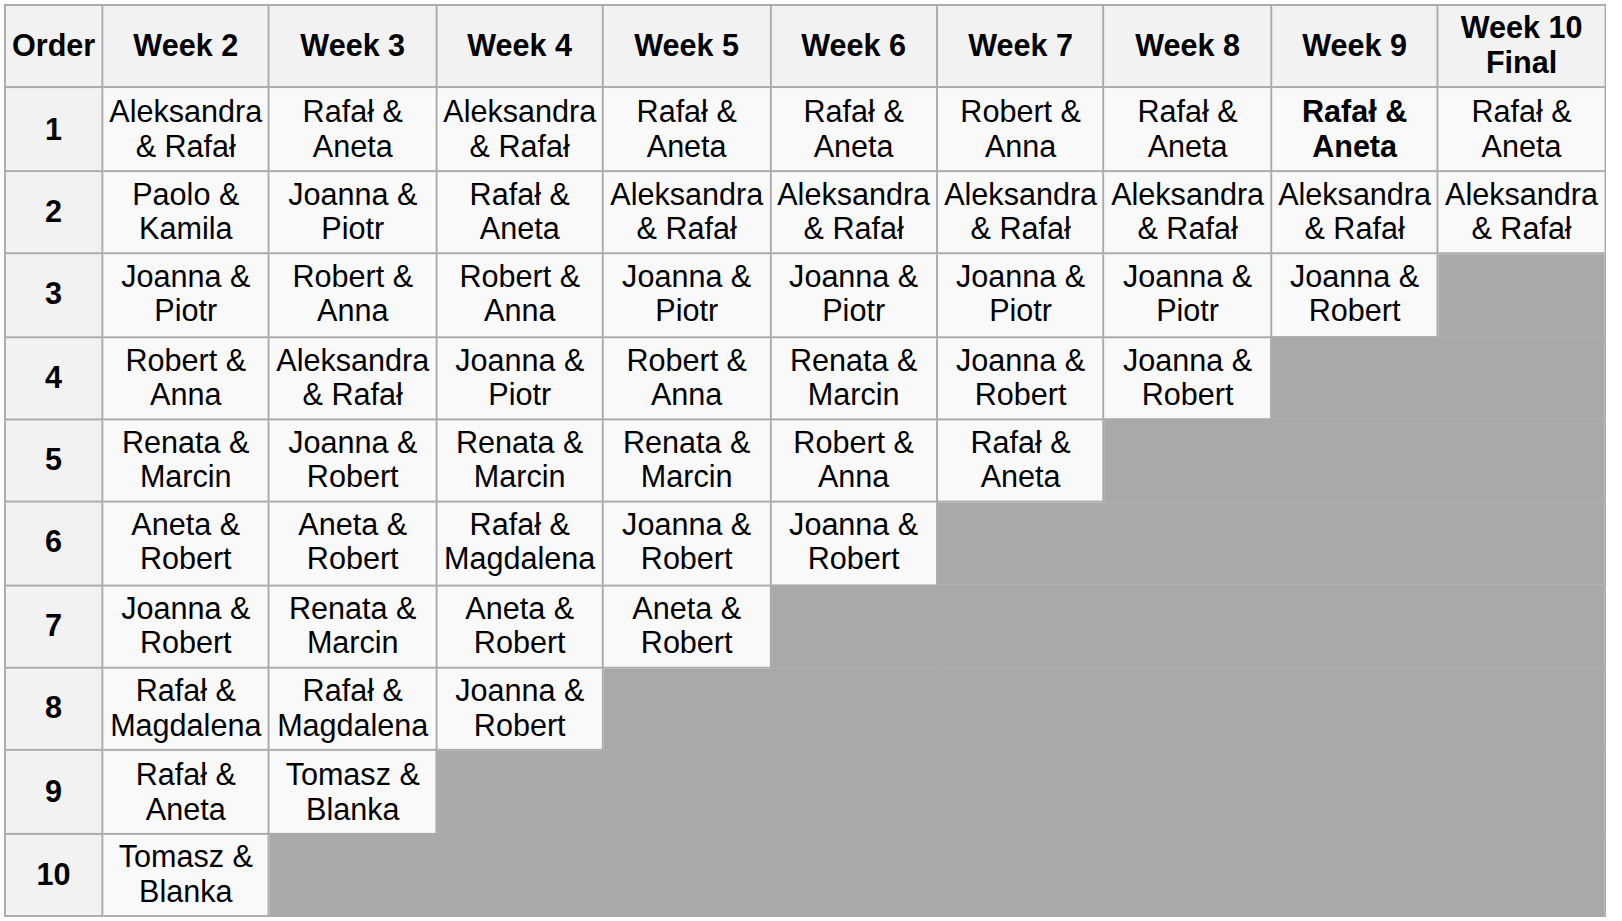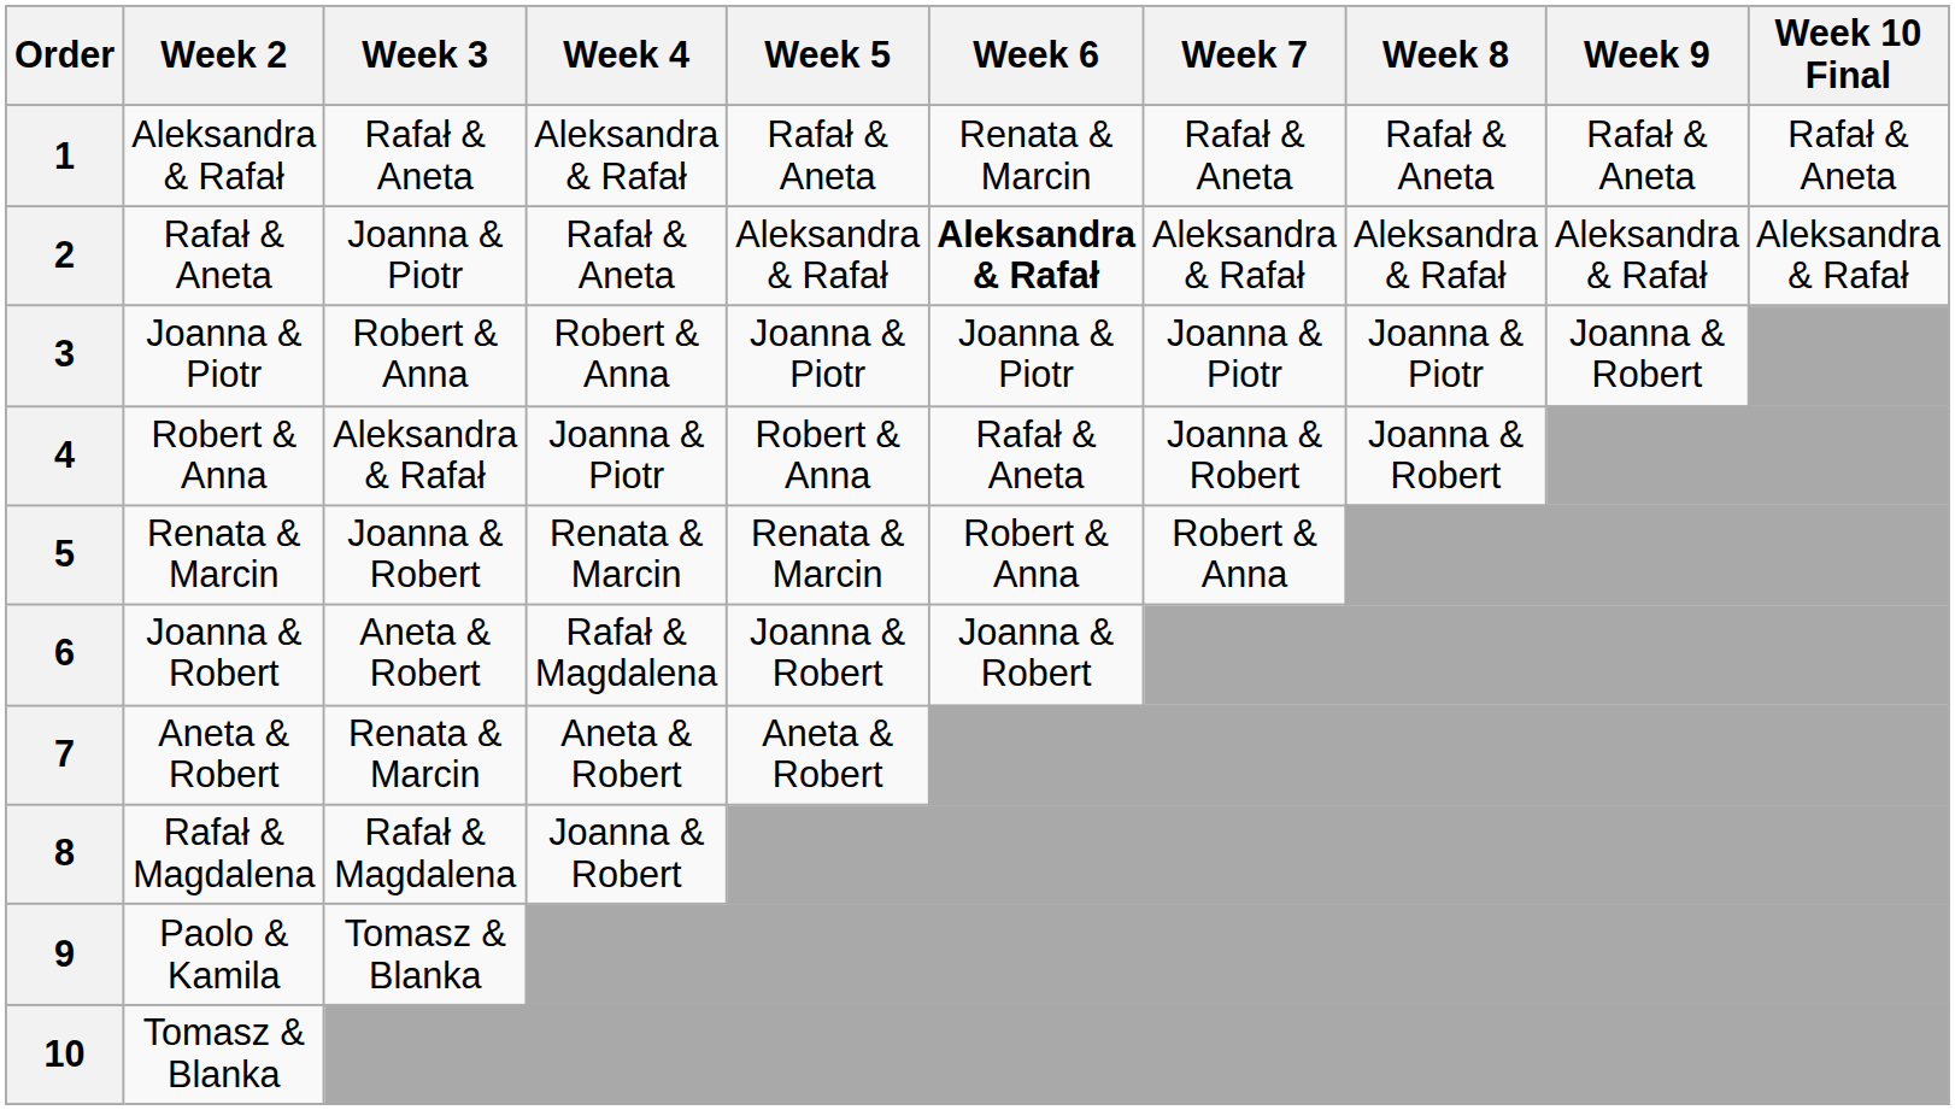 <table class="wikitable" style="text-align:center">
 <tr>
 <th>Order</th>
 <th>Week 2</th>
 <th>Week 3</th>
 <th>Week 4</th>
 <th>Week 5</th>
 <th>Week 6</th>
 <th>Week 7</th>
 <th>Week 8</th>
 <th>Week 9</th>
 <th>Week 10<br>Final</th>
 </tr>
 <tr>
 <th>1</th>
 <td>Aleksandra & Rafał</td>
 <td>Rafał & Aneta</td>
 <td>Aleksandra & Rafał</td>
 <td>Rafał & Aneta</td>
+<td>Renata & Marcin</td>
 <td>Rafał & Aneta</td>
-<td>Robert & Anna</td>
 <td>Rafał & Aneta</td>
-<td><strong>Rafał & Aneta</strong></td>
+<td>Rafał & Aneta</td>
 <td>Rafał & Aneta</td>
 </tr>
 <tr>
 <th>2</th>
-<td>Paolo & Kamila</td>
+<td>Rafał & Aneta</td>
 <td>Joanna & Piotr</td>
 <td>Rafał & Aneta</td>
 <td>Aleksandra & Rafał</td>
-<td>Aleksandra & Rafał</td>
+<td><strong>Aleksandra & Rafał</strong></td>
 <td>Aleksandra & Rafał</td>
 <td>Aleksandra & Rafał</td>
 <td>Aleksandra & Rafał</td>
 <td>Aleksandra & Rafał</td>
 </tr>
 <tr>
 <th>3</th>
 <td>Joanna & Piotr</td>
 <td>Robert & Anna</td>
 <td>Robert & Anna</td>
 <td>Joanna & Piotr</td>
 <td>Joanna & Piotr</td>
 <td>Joanna & Piotr</td>
 <td>Joanna & Piotr</td>
 <td>Joanna & Robert</td>
 <td style="background:darkgrey;"></td>
 </tr>
 <tr>
 <th>4</th>
 <td>Robert & Anna</td>
 <td>Aleksandra & Rafał</td>
 <td>Joanna & Piotr</td>
 <td>Robert & Anna</td>
-<td>Renata & Marcin</td>
+<td>Rafał & Aneta</td>
 <td>Joanna & Robert</td>
 <td>Joanna & Robert</td>
 <td style="background:darkgrey;" colspan="2"></td>
 </tr>
 <tr>
 <th>5</th>
 <td>Renata & Marcin</td>
 <td>Joanna & Robert</td>
 <td>Renata & Marcin</td>
 <td>Renata & Marcin</td>
 <td>Robert & Anna</td>
-<td>Rafał & Aneta</td>
+<td>Robert & Anna</td>
 <td style="background:darkgrey;" colspan="3"></td>
 </tr>
 <tr>
 <th>6</th>
-<td>Aneta & Robert</td>
+<td>Joanna & Robert</td>
 <td>Aneta & Robert</td>
 <td>Rafał & Magdalena</td>
 <td>Joanna & Robert</td>
 <td>Joanna & Robert</td>
 <td style="background:darkgrey;" colspan="4"></td>
 </tr>
 <tr>
 <th>7</th>
-<td>Joanna & Robert</td>
+<td>Aneta & Robert</td>
 <td>Renata & Marcin</td>
 <td>Aneta & Robert</td>
 <td>Aneta & Robert</td>
 <td style="background:darkgrey;" colspan="5"></td>
 </tr>
 <tr>
 <th>8</th>
 <td>Rafał & Magdalena</td>
 <td>Rafał & Magdalena</td>
 <td>Joanna & Robert</td>
 <td style="background:darkgrey;" colspan="6"></td>
 </tr>
 <tr>
 <th>9</th>
-<td>Rafał & Aneta</td>
+<td>Paolo & Kamila</td>
 <td>Tomasz & Blanka</td>
 <td style="background:darkgrey;" colspan="7"></td>
 </tr>
 <tr>
 <th>10</th>
 <td>Tomasz & Blanka</td>
 <td style="background:darkgrey;" colspan="8"></td>
 </tr>
 </table>
